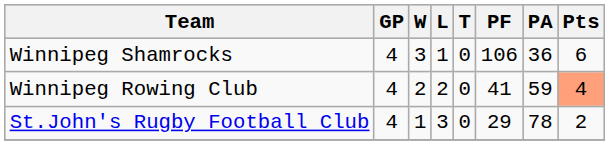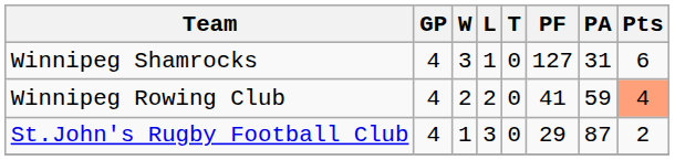 <table class="wikitable">
 <tr>
 <th>Team</th>
 <th>GP</th>
 <th>W</th>
 <th>L</th>
 <th>T</th>
 <th>PF</th>
 <th>PA</th>
 <th>Pts</th>
 </tr>
 <tr align="center">
 <td align="left">Winnipeg Shamrocks</td>
 <td>4</td>
 <td>3</td>
 <td>1</td>
 <td>0</td>
-<td>106</td>
-<td>36</td>
+<td>127</td>
+<td>31</td>
 <td>6</td>
 </tr>
 <tr align="center">
 <td align="left">Winnipeg Rowing Club</td>
 <td>4</td>
 <td>2</td>
 <td>2</td>
 <td>0</td>
 <td>41</td>
 <td>59</td>
 <td style="background: lightsalmon;">4</td>
 </tr>
 <tr align="center">
 <td align="left"><a href='#'>St.John's Rugby Football Club</a></td>
 <td>4</td>
 <td>1</td>
 <td>3</td>
 <td>0</td>
 <td>29</td>
-<td>78</td>
+<td>87</td>
 <td>2</td>
 </tr>
 <tr align="center">
 </tr>
 </table>
